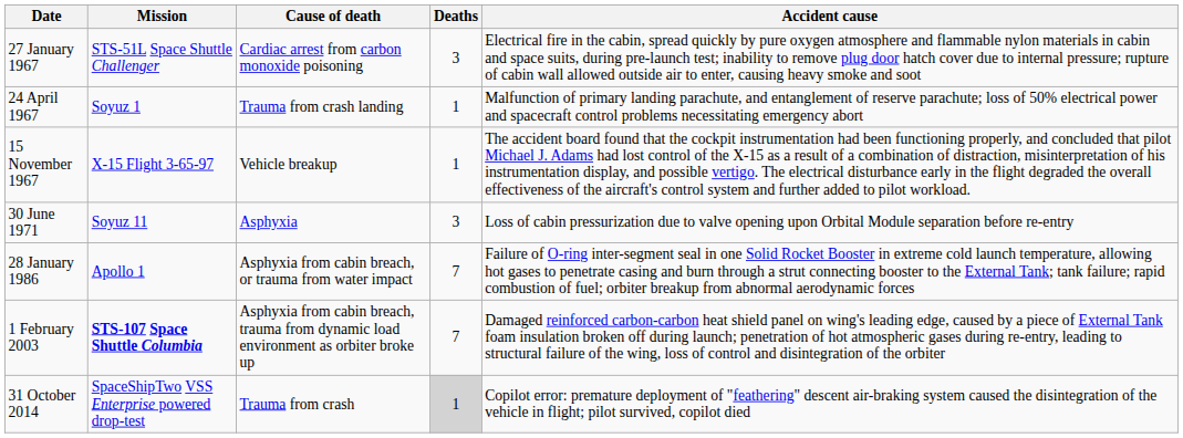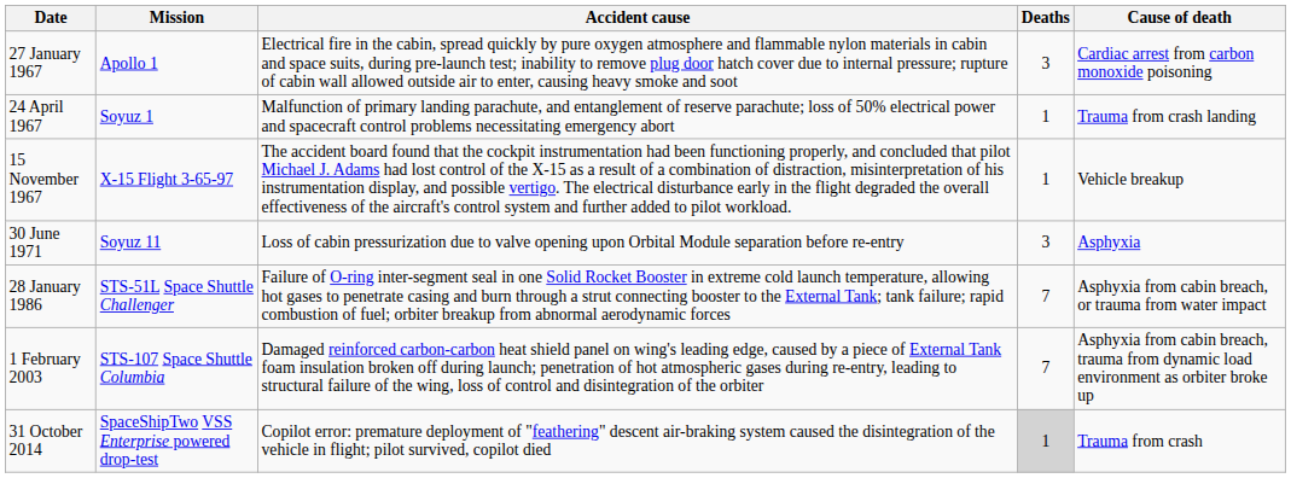 <table class="wikitable">
 <tr>
 <th>Date</th>
 <th>Mission</th>
+<th>Accident cause</th>
+<th>Deaths</th>
 <th>Cause of death</th>
-<th>Deaths</th>
-<th>Accident cause</th>
 </tr>
 <tr>
 <td>27 January 1967</td>
-<td><a href='#'>STS-51L</a> <a href='#'>Space Shuttle <em>Challenger</em></a></td>
+<td><a href='#'>Apollo 1</a></td>
+<td>Electrical fire in the cabin, spread quickly by  pure oxygen atmosphere and flammable nylon materials in cabin and space suits, during pre-launch test; inability to remove <a href='#'>plug door</a> hatch cover due to internal pressure; rupture of cabin wall allowed outside air to enter, causing heavy smoke and soot</td>
+<td style="text-align: center;">3</td>
 <td><a href='#'>Cardiac arrest</a> from <a href='#'>carbon monoxide</a> poisoning</td>
-<td style="text-align: center;">3</td>
-<td>Electrical fire in the cabin, spread quickly by  pure oxygen atmosphere and flammable nylon materials in cabin and space suits, during pre-launch test; inability to remove <a href='#'>plug door</a> hatch cover due to internal pressure; rupture of cabin wall allowed outside air to enter, causing heavy smoke and soot</td>
 </tr>
 <tr>
 <td>24 April 1967</td>
 <td><a href='#'>Soyuz 1</a></td>
+<td>Malfunction of primary landing parachute, and entanglement of reserve parachute; loss of 50% electrical power and spacecraft control problems necessitating emergency abort</td>
+<td style="text-align: center;">1</td>
 <td><a href='#'>Trauma</a> from crash landing</td>
-<td style="text-align: center;">1</td>
-<td>Malfunction of primary landing parachute, and entanglement of reserve parachute; loss of 50% electrical power and spacecraft control problems necessitating emergency abort</td>
 </tr>
 <tr>
 <td>15 November 1967</td>
 <td><a href='#'>X-15 Flight 3-65-97</a></td>
+<td>The accident board found that the cockpit instrumentation had been functioning properly, and concluded that pilot <a href='#'>Michael J. Adams</a> had lost control of the X-15 as a result of a combination of distraction, misinterpretation of his instrumentation display, and possible <a href='#'>vertigo</a>. The electrical disturbance early in the flight degraded the overall effectiveness of the aircraft's control system and further added to pilot workload.</td>
+<td style="text-align: center;">1</td>
 <td>Vehicle breakup</td>
-<td style="text-align: center;">1</td>
-<td>The accident board found that the cockpit instrumentation had been functioning properly, and concluded that pilot <a href='#'>Michael J. Adams</a> had lost control of the X-15 as a result of a combination of distraction, misinterpretation of his instrumentation display, and possible <a href='#'>vertigo</a>. The electrical disturbance early in the flight degraded the overall effectiveness of the aircraft's control system and further added to pilot workload.</td>
 </tr>
 <tr>
 <td>30 June 1971</td>
 <td><a href='#'>Soyuz 11</a></td>
+<td>Loss of cabin pressurization due to valve opening upon Orbital Module separation before re-entry</td>
+<td style="text-align: center;">3</td>
 <td><a href='#'>Asphyxia</a></td>
-<td style="text-align: center;">3</td>
-<td>Loss of cabin pressurization due to valve opening upon Orbital Module separation before re-entry</td>
 </tr>
 <tr>
 <td>28 January 1986</td>
-<td><a href='#'>Apollo 1</a></td>
+<td><a href='#'>STS-51L</a> <a href='#'>Space Shuttle <em>Challenger</em></a></td>
+<td>Failure of <a href='#'>O-ring</a> inter-segment seal in one <a href='#'>Solid Rocket Booster</a> in extreme cold launch temperature, allowing hot gases to penetrate casing and burn through a strut connecting booster to the <a href='#'>External Tank</a>; tank failure; rapid combustion of fuel; orbiter breakup from abnormal aerodynamic forces</td>
+<td style="text-align: center;">7</td>
 <td>Asphyxia from cabin breach, or trauma from water impact</td>
-<td style="text-align: center;">7</td>
-<td>Failure of <a href='#'>O-ring</a> inter-segment seal in one <a href='#'>Solid Rocket Booster</a> in extreme cold launch temperature, allowing hot gases to penetrate casing and burn through a strut connecting booster to the <a href='#'>External Tank</a>; tank failure; rapid combustion of fuel; orbiter breakup from abnormal aerodynamic forces</td>
 </tr>
 <tr>
 <td>1 February 2003</td>
-<td><strong><a href='#'>STS-107</a> <a href='#'>Space Shuttle <em>Columbia</em></a></strong></td>
+<td><a href='#'>STS-107</a> <a href='#'>Space Shuttle <em>Columbia</em></a></td>
+<td>Damaged <a href='#'>reinforced carbon-carbon</a> heat shield panel on wing's leading edge, caused by a piece of <a href='#'>External Tank</a> foam insulation broken off during launch; penetration of hot atmospheric gases during re-entry, leading to structural failure of the wing, loss of control and disintegration of the orbiter</td>
+<td style="text-align: center;">7</td>
 <td>Asphyxia from cabin breach, trauma from dynamic load environment as orbiter broke up</td>
-<td style="text-align: center;">7</td>
-<td>Damaged <a href='#'>reinforced carbon-carbon</a> heat shield panel on wing's leading edge, caused by a piece of <a href='#'>External Tank</a> foam insulation broken off during launch; penetration of hot atmospheric gases during re-entry, leading to structural failure of the wing, loss of control and disintegration of the orbiter</td>
 </tr>
 <tr>
 <td>31 October 2014</td>
 <td><a href='#'>SpaceShipTwo</a> <a href='#'>VSS <em>Enterprise</em> powered drop-test</a></td>
+<td>Copilot error: premature deployment of "<a href='#'>feathering</a>" descent air-braking system caused the disintegration of the vehicle in flight; pilot survived, copilot died</td>
+<td style="background: lightgrey; text-align: center;">1</td>
 <td><a href='#'>Trauma</a> from crash</td>
-<td style="background: lightgrey; text-align: center;">1</td>
-<td>Copilot error: premature deployment of "<a href='#'>feathering</a>" descent air-braking system caused the disintegration of the vehicle in flight; pilot survived, copilot died</td>
 </tr>
 </table>
